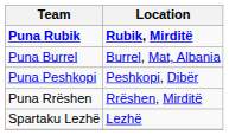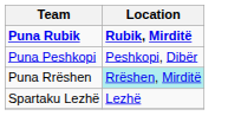 <table class="wikitable sortable">
 <tr>
 <th>Team</th>
 <th>Location</th>
 </tr>
 <tr>
 <td><strong><a href='#'>Puna Rubik</a></strong></td>
 <td><strong><a href='#'>Rubik</a>, <a href='#'>Mirditë</a></strong></td>
 </tr>
 <tr>
-<td><a href='#'>Puna Burrel</a></td>
-<td><a href='#'>Burrel</a>, <a href='#'>Mat, Albania</a></td>
-</tr>
-<tr>
 <td><a href='#'>Puna Peshkopi</a></td>
 <td><a href='#'>Peshkopi</a>, <a href='#'>Dibër</a></td>
 </tr>
 <tr>
 <td>Puna Rrëshen</td>
-<td><a href='#'>Rrëshen</a>, <a href='#'>Mirditë</a></td>
+<td style="background: paleturquoise;"><a href='#'>Rrëshen</a>, <a href='#'>Mirditë</a></td>
 </tr>
 <tr>
 <td>Spartaku Lezhë</td>
 <td><a href='#'>Lezhë</a></td>
 </tr>
 <tr>
 </tr>
 </table>
